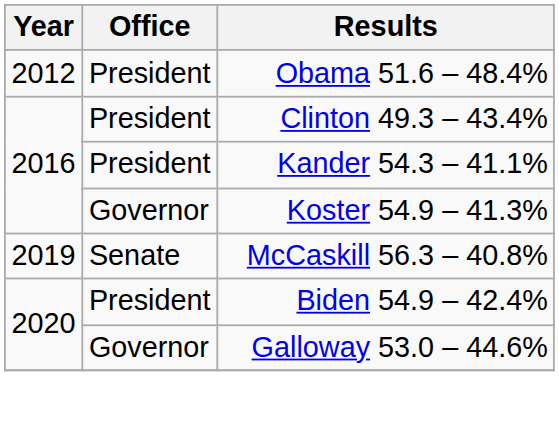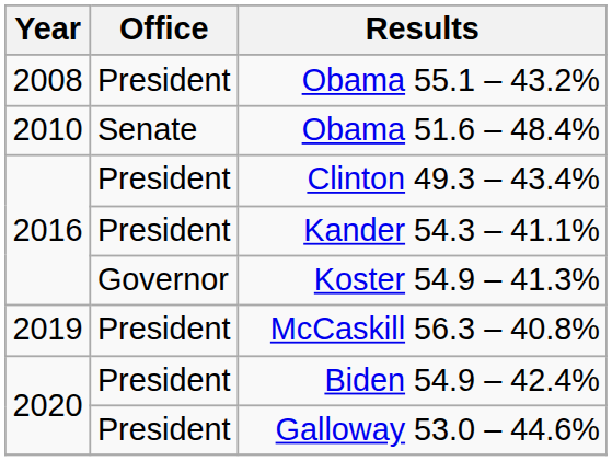 <table class=wikitable>
 <tr>
 <th width="30">Year</th>
 <th width="60">Office</th>
 <th width="180">Results</th>
 </tr>
 <tr>
-<td rowspan="1">2012</td>
+<td rowspan="1">2008</td>
 <td>President</td>
+<td align="right" ><a href='#'>Obama</a> 55.1 – 43.2%</td>
+</tr>
+<tr>
+<td rowspan="1">2010</td>
+<td>Senate</td>
 <td align="right" ><a href='#'>Obama</a> 51.6 – 48.4%</td>
 </tr>
 <tr>
 <td rowspan="3">2016</td>
 <td>President</td>
 <td align="right" ><a href='#'>Clinton</a> 49.3 – 43.4%</td>
 </tr>
 <tr>
 <td>President</td>
 <td align="right" ><a href='#'>Kander</a> 54.3 – 41.1%</td>
 </tr>
 <tr>
 <td>Governor</td>
 <td align="right" ><a href='#'>Koster</a> 54.9 – 41.3%</td>
 </tr>
 <tr>
 <td rowspan="1">2019</td>
-<td>Senate</td>
+<td>President</td>
 <td align="right" ><a href='#'>McCaskill</a> 56.3 – 40.8%</td>
 </tr>
 <tr>
 <td rowspan="2">2020</td>
 <td>President</td>
 <td align="right" ><a href='#'>Biden</a> 54.9 – 42.4%</td>
 </tr>
 <tr>
-<td>Governor</td>
+<td>President</td>
 <td align="right" ><a href='#'>Galloway</a> 53.0 – 44.6%</td>
 </tr>
 <tr>
 </tr>
 </table>
